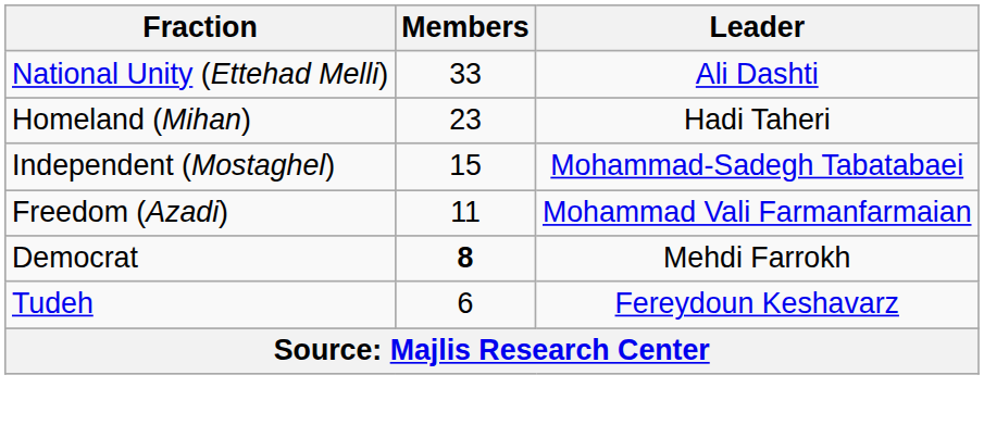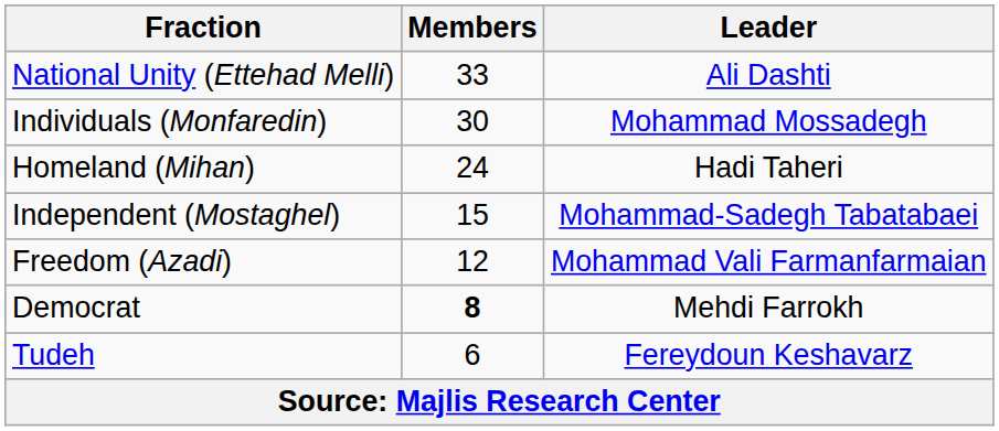 <table class=wikitable style=text-align:center>
 <tr>
 <th>Fraction</th>
 <th>Members</th>
 <th>Leader</th>
 </tr>
 <tr>
 <td align=left><a href='#'>National Unity</a> (<em>Ettehad Melli</em>)</td>
 <td>33</td>
 <td><a href='#'>Ali Dashti</a></td>
 </tr>
 <tr>
+<td align=left>Individuals (<em>Monfaredin</em>)</td>
+<td>30</td>
+<td><a href='#'>Mohammad Mossadegh</a></td>
+</tr>
+<tr>
 <td align=left>Homeland (<em>Mihan</em>)</td>
-<td>23</td>
+<td>24</td>
 <td>Hadi Taheri</td>
 </tr>
 <tr>
 <td align=left>Independent (<em>Mostaghel</em>)</td>
 <td>15</td>
 <td><a href='#'>Mohammad-Sadegh Tabatabaei</a></td>
 </tr>
 <tr>
 <td align=left>Freedom (<em>Azadi</em>)</td>
-<td>11</td>
+<td>12</td>
 <td><a href='#'>Mohammad Vali Farmanfarmaian</a></td>
 </tr>
 <tr>
 <td align=left>Democrat</td>
 <td><strong>8</strong></td>
 <td>Mehdi Farrokh</td>
 </tr>
 <tr>
 <td align=left><a href='#'>Tudeh</a></td>
 <td>6</td>
 <td><a href='#'>Fereydoun Keshavarz</a></td>
 </tr>
 <tr>
 <th align=left colspan=3>Source: <a href='#'>Majlis Research Center</a></th>
 </tr>
 </table>
